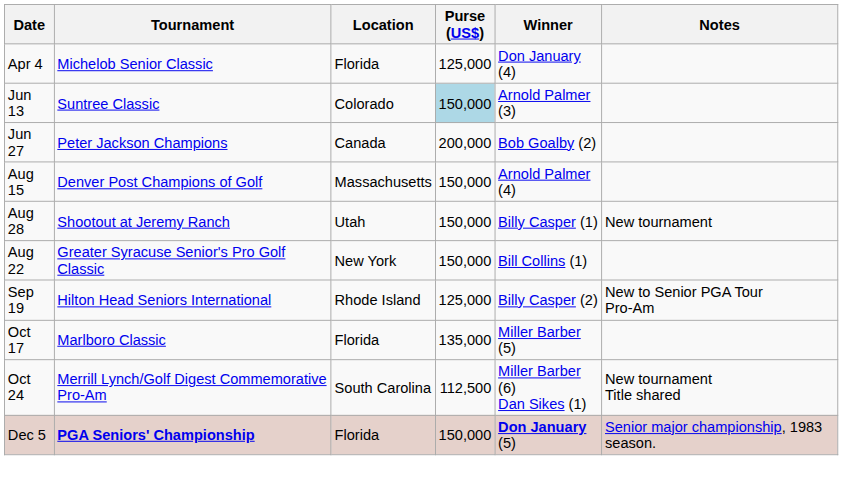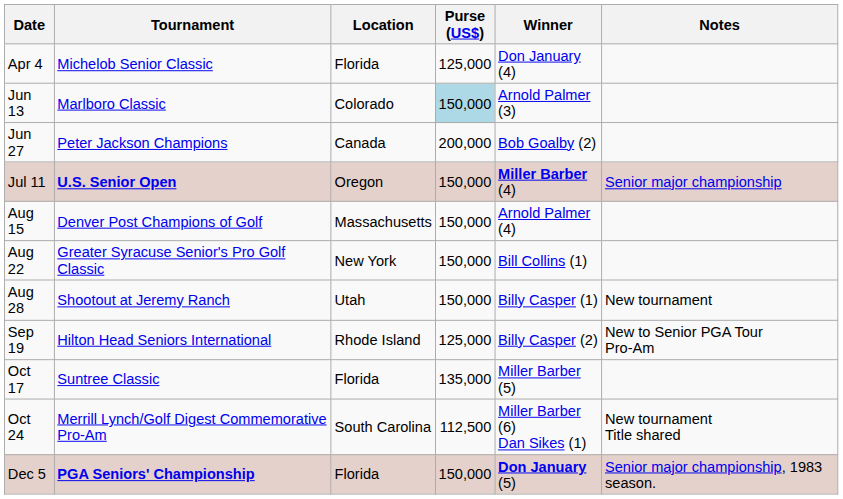 <table class="wikitable" style="font-size:95%">
 <tr>
 <th>Date</th>
 <th>Tournament</th>
 <th>Location</th>
 <th>Purse<br>(<a href='#'>US$</a>)</th>
 <th>Winner</th>
 <th>Notes</th>
 </tr>
 <tr>
 <td>Apr 4</td>
 <td><a href='#'>Michelob Senior Classic</a></td>
 <td>Florida</td>
 <td align=right>125,000</td>
 <td> <a href='#'>Don January</a> (4)</td>
 <td></td>
 </tr>
 <tr>
 <td>Jun 13</td>
-<td><a href='#'>Suntree Classic</a></td>
+<td><a href='#'>Marlboro Classic</a></td>
 <td>Colorado</td>
 <td align=right style="background: lightblue;">150,000</td>
 <td> <a href='#'>Arnold Palmer</a> (3)</td>
 <td></td>
 </tr>
 <tr>
 <td>Jun 27</td>
 <td><a href='#'>Peter Jackson Champions</a></td>
 <td>Canada</td>
 <td align=right>200,000</td>
 <td> <a href='#'>Bob Goalby</a> (2)</td>
 <td></td>
 </tr>
+<tr style="background:#e5d1cb;">
+<td>Jul 11</td>
+<td><strong><a href='#'>U.S. Senior Open</a></strong></td>
+<td>Oregon</td>
+<td align=right>150,000</td>
+<td> <strong><a href='#'>Miller Barber</a></strong> (4)</td>
+<td><a href='#'>Senior major championship</a></td>
+</tr>
 <tr>
 <td>Aug 15</td>
 <td><a href='#'>Denver Post Champions of Golf</a></td>
 <td>Massachusetts</td>
 <td align=right>150,000</td>
 <td> <a href='#'>Arnold Palmer</a> (4)</td>
+<td></td>
+</tr>
+<tr>
+<td>Aug 22</td>
+<td><a href='#'>Greater Syracuse Senior's Pro Golf Classic</a></td>
+<td>New York</td>
+<td align=right>150,000</td>
+<td> <a href='#'>Bill Collins</a> (1)</td>
 <td></td>
 </tr>
 <tr>
 <td>Aug 28</td>
 <td><a href='#'>Shootout at Jeremy Ranch</a></td>
 <td>Utah</td>
 <td align=right>150,000</td>
 <td> <a href='#'>Billy Casper</a> (1)</td>
 <td>New tournament</td>
 </tr>
 <tr>
-<td>Aug 22</td>
-<td><a href='#'>Greater Syracuse Senior's Pro Golf Classic</a></td>
-<td>New York</td>
-<td align=right>150,000</td>
-<td> <a href='#'>Bill Collins</a> (1)</td>
-<td></td>
-</tr>
-<tr>
 <td>Sep 19</td>
 <td><a href='#'>Hilton Head Seniors International</a></td>
 <td>Rhode Island</td>
 <td align=right>125,000</td>
 <td> <a href='#'>Billy Casper</a> (2)</td>
 <td>New to Senior PGA Tour<br>Pro-Am</td>
 </tr>
 <tr>
 <td>Oct 17</td>
-<td><a href='#'>Marlboro Classic</a></td>
+<td><a href='#'>Suntree Classic</a></td>
 <td>Florida</td>
 <td align=right>135,000</td>
 <td> <a href='#'>Miller Barber</a> (5)</td>
 <td></td>
 </tr>
 <tr>
 <td>Oct 24</td>
 <td><a href='#'>Merrill Lynch/Golf Digest Commemorative Pro-Am</a></td>
 <td>South Carolina</td>
 <td align=right>112,500</td>
 <td> <a href='#'>Miller Barber</a> (6)<br> <a href='#'>Dan Sikes</a> (1)</td>
 <td>New tournament<br>Title shared</td>
 </tr>
 <tr style="background:#e5d1cb;">
 <td>Dec 5</td>
 <td><strong><a href='#'>PGA Seniors' Championship</a></strong></td>
 <td>Florida</td>
 <td align=right>150,000</td>
 <td> <strong><a href='#'>Don January</a></strong> (5)</td>
 <td><a href='#'>Senior major championship</a>, 1983 season.</td>
 </tr>
 </table>
